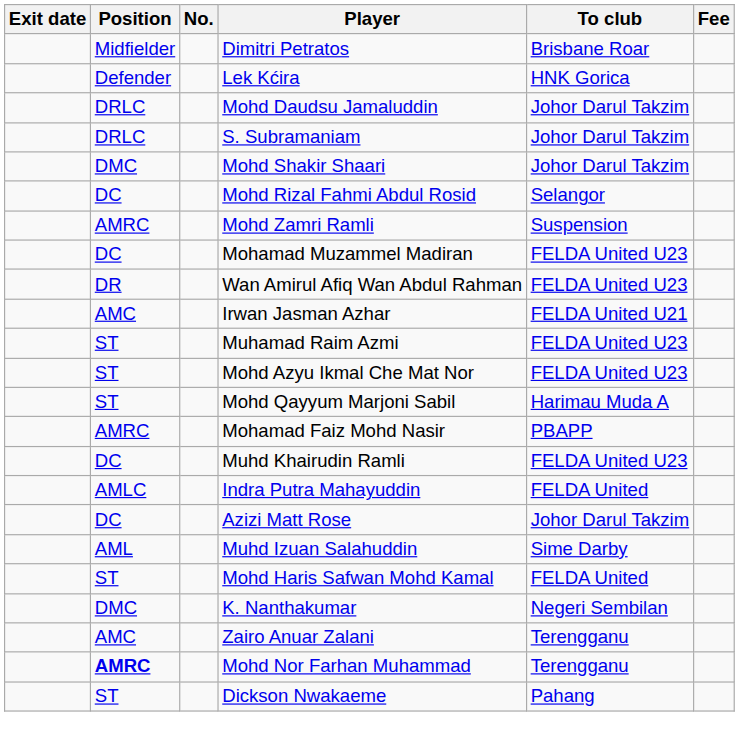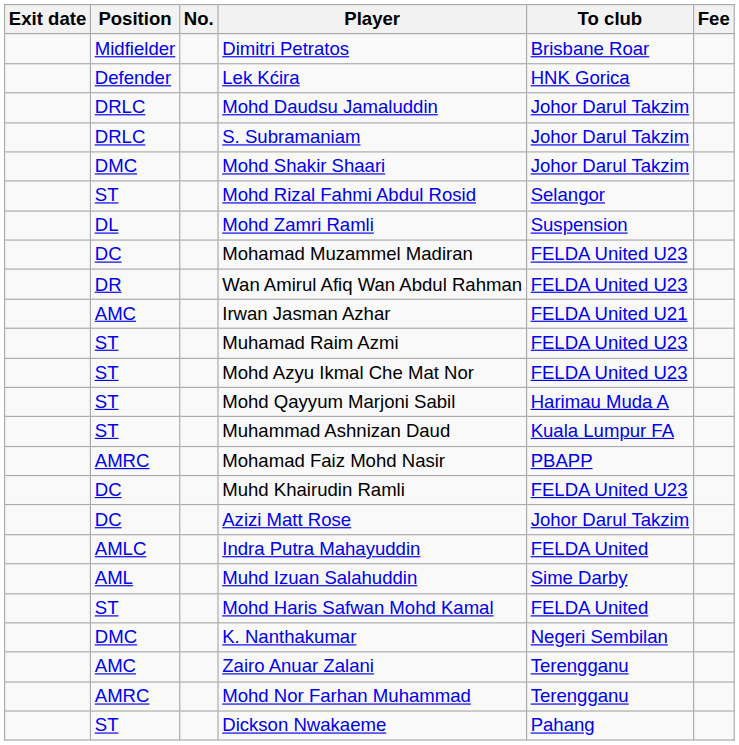 <table class="wikitable sortable">
 <tr>
 <th>Exit date</th>
 <th>Position</th>
 <th>No.</th>
 <th>Player</th>
 <th>To club</th>
 <th>Fee</th>
 </tr>
 <tr>
 <td></td>
 <td><a href='#'>Midfielder</a></td>
 <td></td>
 <td align="left"> <a href='#'>Dimitri Petratos</a></td>
 <td> <a href='#'>Brisbane Roar</a></td>
 <td align=right></td>
 </tr>
 <tr>
 <td></td>
 <td><a href='#'>Defender</a></td>
 <td></td>
 <td align="left"> <a href='#'>Lek Kćira</a></td>
 <td align="left"> <a href='#'>HNK Gorica</a></td>
 <td align=right></td>
 </tr>
 <tr>
 <td></td>
 <td><a href='#'>DRLC</a></td>
 <td></td>
 <td align="left"> <a href='#'>Mohd Daudsu Jamaluddin</a></td>
 <td> <a href='#'>Johor Darul Takzim</a></td>
 <td align=right></td>
 </tr>
 <tr>
 <td></td>
 <td><a href='#'>DRLC</a></td>
 <td></td>
 <td align="left"> <a href='#'>S. Subramaniam</a></td>
 <td align="left"> <a href='#'>Johor Darul Takzim</a></td>
 <td align=right></td>
 </tr>
 <tr>
 <td></td>
 <td><a href='#'>DMC</a></td>
 <td></td>
 <td align="left"> <a href='#'>Mohd Shakir Shaari</a></td>
 <td align="left"> <a href='#'>Johor Darul Takzim</a></td>
 <td align=right></td>
 </tr>
 <tr>
 <td></td>
-<td><a href='#'>DC</a></td>
+<td><a href='#'>ST</a></td>
 <td></td>
 <td align="left"> <a href='#'>Mohd Rizal Fahmi Abdul Rosid</a></td>
 <td align="left"> <a href='#'>Selangor</a></td>
 <td align=right></td>
 </tr>
 <tr>
 <td></td>
-<td><a href='#'>AMRC</a></td>
+<td><a href='#'>DL</a></td>
 <td></td>
 <td align="left"> <a href='#'>Mohd Zamri Ramli</a></td>
 <td align="left"><a href='#'>Suspension</a></td>
 <td align=right></td>
 </tr>
 <tr>
 <td></td>
 <td><a href='#'>DC</a></td>
 <td></td>
 <td align="left"> Mohamad Muzammel Madiran</td>
 <td align="left"> <a href='#'>FELDA United U23</a></td>
 <td align=right></td>
 </tr>
 <tr>
 <td></td>
 <td><a href='#'>DR</a></td>
 <td></td>
 <td align="left"> Wan Amirul Afiq Wan Abdul Rahman</td>
 <td align="left"> <a href='#'>FELDA United U23</a></td>
 <td align=right></td>
 </tr>
 <tr>
 <td></td>
 <td><a href='#'>AMC</a></td>
 <td></td>
 <td align="left"> Irwan Jasman Azhar</td>
 <td align="left"> <a href='#'>FELDA United U21</a></td>
 <td align=right></td>
 </tr>
 <tr>
 <td></td>
 <td><a href='#'>ST</a></td>
 <td></td>
 <td align="left"> Muhamad Raim Azmi</td>
 <td align="left"> <a href='#'>FELDA United U23</a></td>
 <td align=right></td>
 </tr>
 <tr>
 <td></td>
 <td><a href='#'>ST</a></td>
 <td></td>
 <td align="left"> Mohd Azyu Ikmal Che Mat Nor</td>
 <td align="left"> <a href='#'>FELDA United U23</a></td>
 <td align=right></td>
 </tr>
 <tr>
 <td></td>
 <td><a href='#'>ST</a></td>
 <td></td>
 <td align="left"> Mohd Qayyum Marjoni Sabil</td>
 <td align="left"> <a href='#'>Harimau Muda A</a></td>
 <td align=right></td>
 </tr>
 <tr>
 <td></td>
+<td><a href='#'>ST</a></td>
+<td></td>
+<td align="left"> Muhammad Ashnizan Daud</td>
+<td align="left"> <a href='#'>Kuala Lumpur FA</a></td>
+<td align=right></td>
+</tr>
+<tr>
+<td></td>
 <td><a href='#'>AMRC</a></td>
 <td></td>
 <td align="left"> Mohamad Faiz Mohd Nasir</td>
 <td align="left"> <a href='#'>PBAPP</a></td>
 <td align=right></td>
 </tr>
 <tr>
 <td></td>
 <td><a href='#'>DC</a></td>
 <td></td>
 <td align="left"> Muhd Khairudin Ramli</td>
 <td align="left"> <a href='#'>FELDA United U23</a></td>
 <td align=right></td>
 </tr>
 <tr>
 <td></td>
+<td><a href='#'>DC</a></td>
+<td></td>
+<td align="left"> <a href='#'>Azizi Matt Rose</a></td>
+<td align="left"> <a href='#'>Johor Darul Takzim</a></td>
+<td align=right></td>
+</tr>
+<tr>
+<td></td>
 <td><a href='#'>AMLC</a></td>
 <td></td>
 <td align="left"> <a href='#'>Indra Putra Mahayuddin</a></td>
 <td align="left"> <a href='#'>FELDA United</a></td>
-<td align=right></td>
-</tr>
-<tr>
-<td></td>
-<td><a href='#'>DC</a></td>
-<td></td>
-<td align="left"> <a href='#'>Azizi Matt Rose</a></td>
-<td align="left"> <a href='#'>Johor Darul Takzim</a></td>
 <td align=right></td>
 </tr>
 <tr>
 <td></td>
 <td><a href='#'>AML</a></td>
 <td></td>
 <td align="left"> <a href='#'>Muhd Izuan Salahuddin</a></td>
 <td align="left"> <a href='#'>Sime Darby</a></td>
 <td align=right></td>
 </tr>
 <tr>
 <td></td>
 <td><a href='#'>ST</a></td>
 <td></td>
 <td align="left"> <a href='#'>Mohd Haris Safwan Mohd Kamal</a></td>
 <td align="left"> <a href='#'>FELDA United</a></td>
 <td align=right></td>
 </tr>
 <tr>
 <td></td>
 <td><a href='#'>DMC</a></td>
 <td></td>
 <td align="left"> <a href='#'>K. Nanthakumar</a></td>
 <td align="left"> <a href='#'>Negeri Sembilan</a></td>
 <td align=right></td>
 </tr>
 <tr>
 <td></td>
 <td><a href='#'>AMC</a></td>
 <td></td>
 <td align="left"> <a href='#'>Zairo Anuar Zalani</a></td>
 <td align="left"> <a href='#'>Terengganu</a></td>
 <td align=right></td>
 </tr>
 <tr>
 <td></td>
-<td><strong><a href='#'>AMRC</a></strong></td>
+<td><a href='#'>AMRC</a></td>
 <td></td>
 <td align="left"> <a href='#'>Mohd Nor Farhan Muhammad</a></td>
 <td align="left"> <a href='#'>Terengganu</a></td>
 <td align=right></td>
 </tr>
 <tr>
 <td></td>
 <td><a href='#'>ST</a></td>
 <td></td>
 <td align="left"> <a href='#'>Dickson Nwakaeme</a></td>
 <td align="left"><a href='#'>Pahang</a></td>
 <td align=right></td>
 </tr>
 </table>
